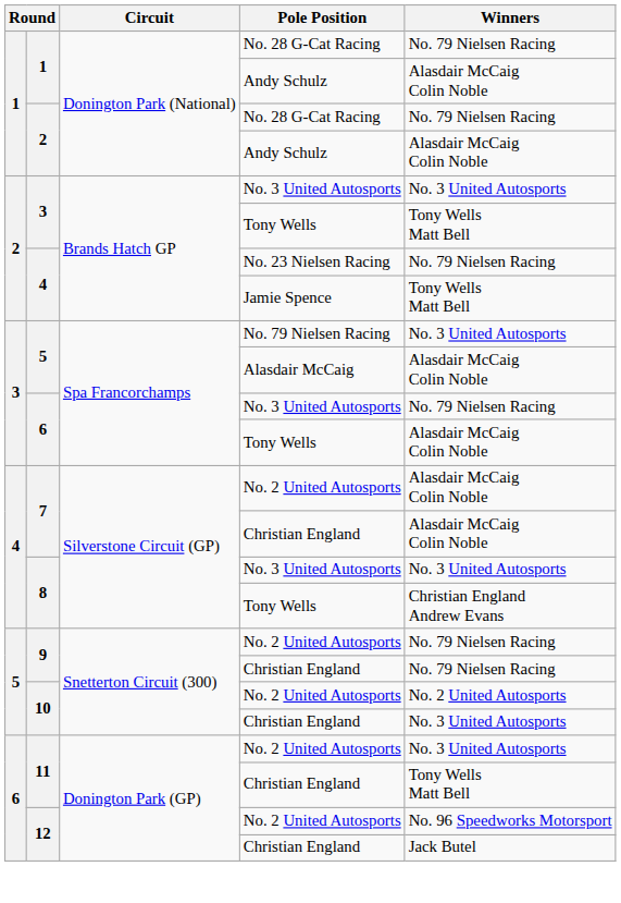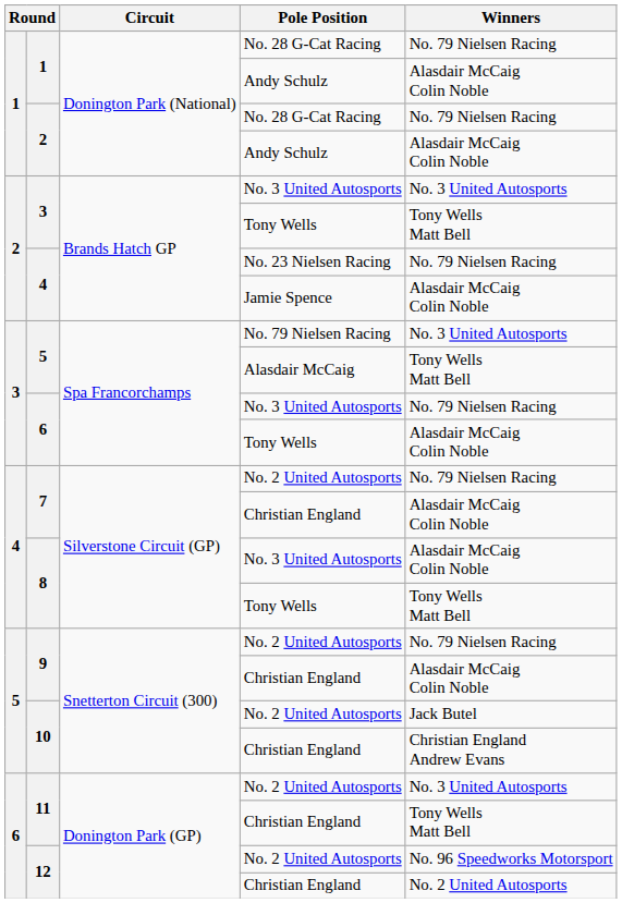 <table class="wikitable" style="font-size: 85%;">
 <tr>
 <th colspan=2>Round</th>
 <th>Circuit</th>
 <th>Pole Position</th>
 <th>Winners</th>
 </tr>
 <tr>
 <th rowspan=4>1</th>
 <th rowspan=2>1</th>
 <td rowspan=4> <a href='#'>Donington Park</a> (National)</td>
 <td> No. 28 G-Cat Racing</td>
 <td> No. 79 Nielsen Racing</td>
 </tr>
 <tr>
 <td> Andy Schulz</td>
 <td> Alasdair McCaig<br> Colin Noble</td>
 </tr>
 <tr>
 <th rowspan=2>2</th>
 <td> No. 28 G-Cat Racing</td>
 <td> No. 79 Nielsen Racing</td>
 </tr>
 <tr>
 <td> Andy Schulz</td>
 <td> Alasdair McCaig<br> Colin Noble</td>
 </tr>
 <tr>
 <th rowspan=4>2</th>
 <th rowspan=2>3</th>
 <td rowspan=4> <a href='#'>Brands Hatch</a> GP</td>
 <td> No. 3 <a href='#'>United Autosports</a></td>
 <td> No. 3 <a href='#'>United Autosports</a></td>
 </tr>
 <tr>
 <td> Tony Wells</td>
 <td> Tony Wells<br> Matt Bell</td>
 </tr>
 <tr>
 <th rowspan=2>4</th>
 <td> No. 23 Nielsen Racing</td>
 <td> No. 79 Nielsen Racing</td>
 </tr>
 <tr>
 <td> Jamie Spence</td>
-<td> Tony Wells<br> Matt Bell</td>
+<td> Alasdair McCaig<br>Colin Noble</td>
 </tr>
 <tr>
 <th rowspan=4>3</th>
 <th rowspan=2>5</th>
 <td rowspan=4> <a href='#'>Spa Francorchamps</a></td>
 <td> No. 79 Nielsen Racing</td>
 <td> No. 3 <a href='#'>United Autosports</a></td>
 </tr>
 <tr>
 <td> Alasdair McCaig</td>
-<td> Alasdair McCaig<br>Colin Noble</td>
+<td> Tony Wells<br> Matt Bell</td>
 </tr>
 <tr>
 <th rowspan=2>6</th>
 <td> No. 3 <a href='#'>United Autosports</a></td>
 <td> No. 79 Nielsen Racing</td>
 </tr>
 <tr>
 <td> Tony Wells</td>
 <td> Alasdair McCaig<br> Colin Noble</td>
 </tr>
 <tr>
 <th rowspan=4>4</th>
 <th rowspan=2>7</th>
 <td rowspan=4> <a href='#'>Silverstone Circuit</a> (GP)</td>
 <td> No. 2 <a href='#'>United Autosports</a></td>
-<td> Alasdair McCaig<br> Colin Noble</td>
+<td> No. 79 Nielsen Racing</td>
 </tr>
 <tr>
 <td> Christian England</td>
 <td> Alasdair McCaig<br> Colin Noble</td>
 </tr>
 <tr>
 <th rowspan=2>8</th>
 <td> No. 3 <a href='#'>United Autosports</a></td>
-<td> No. 3 <a href='#'>United Autosports</a></td>
+<td> Alasdair McCaig<br> Colin Noble</td>
 </tr>
 <tr>
 <td> Tony Wells</td>
-<td> Christian England<br> Andrew Evans</td>
+<td> Tony Wells<br> Matt Bell</td>
 </tr>
 <tr>
 <th rowspan=4>5</th>
 <th rowspan=2>9</th>
 <td rowspan=4> <a href='#'>Snetterton Circuit</a> (300)</td>
 <td> No. 2 <a href='#'>United Autosports</a></td>
 <td> No. 79 Nielsen Racing</td>
 </tr>
 <tr>
 <td> Christian England</td>
-<td> No. 79 Nielsen Racing</td>
+<td> Alasdair McCaig<br> Colin Noble</td>
 </tr>
 <tr>
 <th rowspan=2>10</th>
 <td> No. 2 <a href='#'>United Autosports</a></td>
-<td> No. 2 <a href='#'>United Autosports</a></td>
+<td> Jack Butel</td>
 </tr>
 <tr>
 <td> Christian England</td>
-<td> No. 3 <a href='#'>United Autosports</a></td>
+<td> Christian England<br> Andrew Evans</td>
 </tr>
 <tr>
 <th rowspan=4>6</th>
 <th rowspan=2>11</th>
 <td rowspan=4> <a href='#'>Donington Park</a> (GP)</td>
 <td> No. 2 <a href='#'>United Autosports</a></td>
 <td> No. 3 <a href='#'>United Autosports</a></td>
 </tr>
 <tr>
 <td> Christian England</td>
 <td> Tony Wells<br> Matt Bell</td>
 </tr>
 <tr>
 <th rowspan=2>12</th>
 <td> No. 2 <a href='#'>United Autosports</a></td>
 <td> No. 96 <a href='#'>Speedworks Motorsport</a></td>
 </tr>
 <tr>
 <td> Christian England</td>
-<td> Jack Butel</td>
+<td> No. 2 <a href='#'>United Autosports</a></td>
 </tr>
 </table>
